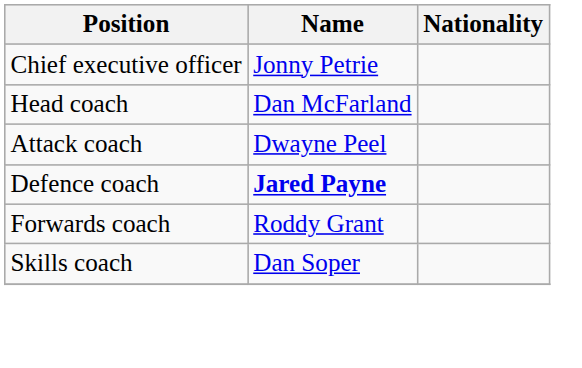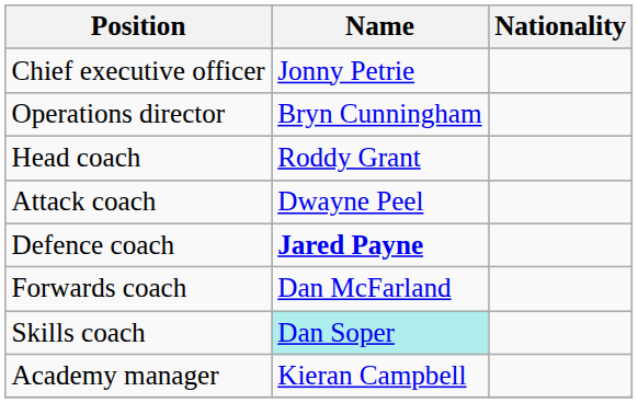 <table class="wikitable">
 <tr>
 <th>Position</th>
 <th>Name</th>
 <th>Nationality</th>
 </tr>
 <tr>
 <td>Chief executive officer</td>
 <td><a href='#'>Jonny Petrie</a></td>
 <td></td>
 </tr>
 <tr>
+<td>Operations director</td>
+<td><a href='#'>Bryn Cunningham</a></td>
+<td></td>
+</tr>
+<tr>
 <td>Head coach</td>
-<td><a href='#'>Dan McFarland</a></td>
+<td><a href='#'>Roddy Grant</a></td>
 <td></td>
 </tr>
 <tr>
 <td>Attack coach</td>
 <td><a href='#'>Dwayne Peel</a></td>
 <td></td>
 </tr>
 <tr>
 <td>Defence coach</td>
 <td><strong><a href='#'>Jared Payne</a></strong></td>
 <td></td>
 </tr>
 <tr>
 <td>Forwards coach</td>
-<td><a href='#'>Roddy Grant</a></td>
+<td><a href='#'>Dan McFarland</a></td>
 <td></td>
 </tr>
 <tr>
 <td>Skills coach</td>
-<td><a href='#'>Dan Soper</a></td>
+<td style="background: paleturquoise;"><a href='#'>Dan Soper</a></td>
+<td></td>
+</tr>
+<tr>
+<td>Academy manager</td>
+<td><a href='#'>Kieran Campbell</a></td>
 <td></td>
 </tr>
 <tr>
 </tr>
 </table>
